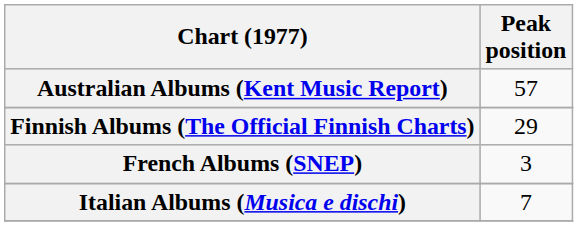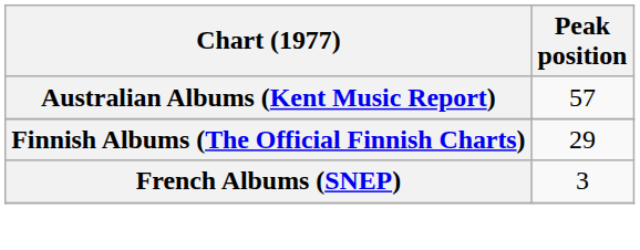 <table class="wikitable sortable plainrowheaders">
 <tr>
 <th>Chart (1977)</th>
 <th>Peak<br>position</th>
 </tr>
 <tr>
 <th scope="row">Australian Albums (<a href='#'>Kent Music Report</a>)</th>
 <td align="center">57</td>
 </tr>
 <tr>
 </tr>
 <tr>
 </tr>
 <tr>
 <th scope="row">Finnish Albums (<a href='#'>The Official Finnish Charts</a>)</th>
 <td align="center">29</td>
 </tr>
 <tr>
 <th scope="row">French Albums (<a href='#'>SNEP</a>)</th>
 <td align="center">3</td>
 </tr>
 <tr>
 </tr>
 <tr>
-<th scope="row">Italian Albums (<em><a href='#'>Musica e dischi</a></em>)</th>
-<td style="text-align:center;">7</td>
-</tr>
-<tr>
 </tr>
 <tr>
 </tr>
 <tr>
 </tr>
 <tr>
 </tr>
 <tr>
 </tr>
 <tr>
 </tr>
 </table>
